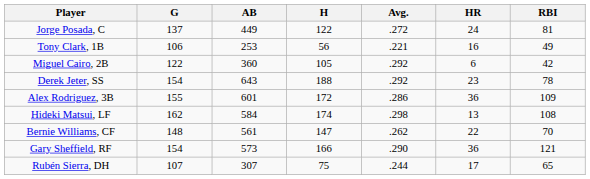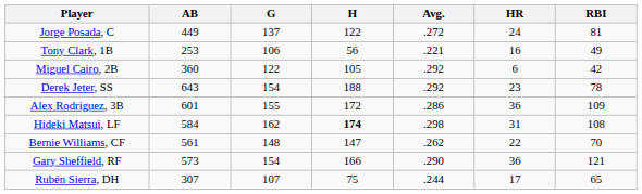 <table class="wikitable sortable">
 <tr>
 <th width="16%">Player</th>
+<th width="9%">AB</th>
 <th width="9%">G</th>
-<th width="9%">AB</th>
 <th width="9%">H</th>
 <th width="9%">Avg.</th>
 <th width="9%">HR</th>
 <th width="9%">RBI</th>
 </tr>
 <tr align=center>
 <td><a href='#'>Jorge Posada</a>, C</td>
+<td>449</td>
 <td>137</td>
-<td>449</td>
 <td>122</td>
 <td>.272</td>
 <td>24</td>
 <td>81</td>
 </tr>
 <tr align=center>
 <td><a href='#'>Tony Clark</a>, 1B</td>
+<td>253</td>
 <td>106</td>
-<td>253</td>
 <td>56</td>
 <td>.221</td>
 <td>16</td>
 <td>49</td>
 </tr>
 <tr align=center>
 <td><a href='#'>Miguel Cairo</a>, 2B</td>
+<td>360</td>
 <td>122</td>
-<td>360</td>
 <td>105</td>
 <td>.292</td>
 <td>6</td>
 <td>42</td>
 </tr>
 <tr align=center>
 <td><a href='#'>Derek Jeter</a>, SS</td>
+<td>643</td>
 <td>154</td>
-<td>643</td>
 <td>188</td>
 <td>.292</td>
 <td>23</td>
 <td>78</td>
 </tr>
 <tr align=center>
 <td><a href='#'>Alex Rodriguez</a>, 3B</td>
+<td>601</td>
 <td>155</td>
-<td>601</td>
 <td>172</td>
 <td>.286</td>
 <td>36</td>
 <td>109</td>
 </tr>
 <tr align=center>
 <td><a href='#'>Hideki Matsui</a>, LF</td>
+<td>584</td>
 <td>162</td>
-<td>584</td>
-<td>174</td>
+<td><strong>174</strong></td>
 <td>.298</td>
-<td>13</td>
+<td>31</td>
 <td>108</td>
 </tr>
 <tr align=center>
 <td><a href='#'>Bernie Williams</a>, CF</td>
+<td>561</td>
 <td>148</td>
-<td>561</td>
 <td>147</td>
 <td>.262</td>
 <td>22</td>
 <td>70</td>
 </tr>
 <tr align=center>
 <td><a href='#'>Gary Sheffield</a>, RF</td>
+<td>573</td>
 <td>154</td>
-<td>573</td>
 <td>166</td>
 <td>.290</td>
 <td>36</td>
 <td>121</td>
 </tr>
 <tr align=center>
 <td><a href='#'>Rubén Sierra</a>, DH</td>
+<td>307</td>
 <td>107</td>
-<td>307</td>
 <td>75</td>
 <td>.244</td>
 <td>17</td>
 <td>65</td>
 </tr>
 </table>
